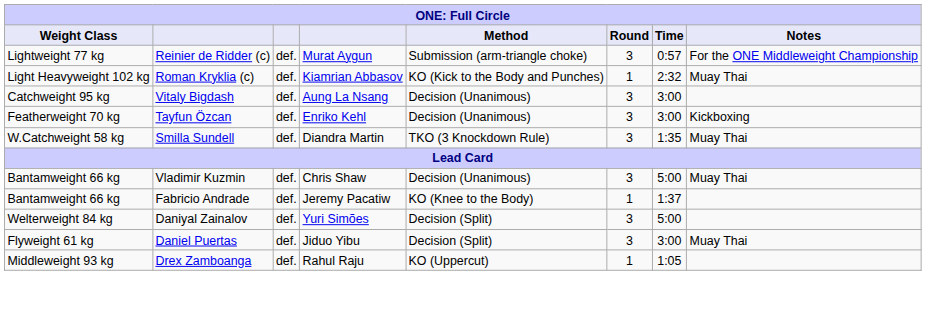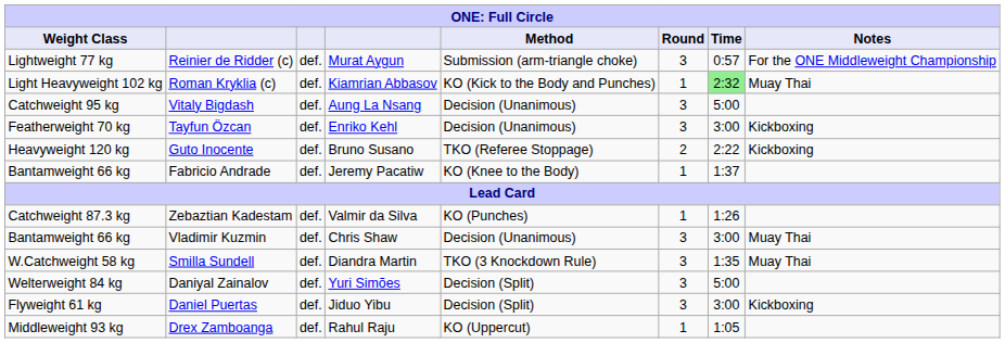 <table class="wikitable" style="font-size: 80%;">
 <tr>
 <th colspan="8" style="background-color: #ccf; color: #000080; text-align: center;"><strong>ONE: Full Circle</strong></th>
 </tr>
 <tr>
 <th colspan="1" style="background-color: #E6E8FA; color: #000000; text-align: center;">Weight Class</th>
 <th colspan="1" style="background-color: #E6E8FA; color: #000000; text-align: center;"></th>
 <th colspan="1" style="background-color: #E6E8FA; color: #000000; text-align: center;"></th>
 <th colspan="1" style="background-color: #E6E8FA; color: #000000; text-align: center;"></th>
 <th colspan="1" style="background-color: #E6E8FA; color: #000000; text-align: center;">Method</th>
 <th colspan="1" style="background-color: #E6E8FA; color: #000000; text-align: center;">Round</th>
 <th colspan="1" style="background-color: #E6E8FA; color: #000000; text-align: center;">Time</th>
 <th colspan="1" style="background-color: #E6E8FA; color: #000000; text-align: center;">Notes</th>
 </tr>
 <tr>
 <td>Lightweight 77 kg</td>
 <td> <a href='#'>Reinier de Ridder</a> (c)</td>
 <td>def.</td>
 <td> <a href='#'>Murat Aygun</a></td>
 <td>Submission (arm-triangle choke)</td>
 <td align=center>3</td>
 <td align=center>0:57</td>
 <td>For the <a href='#'>ONE Middleweight Championship</a></td>
 </tr>
 <tr>
 <td>Light Heavyweight 102 kg</td>
 <td> <a href='#'>Roman Kryklia</a> (c)</td>
 <td>def.</td>
 <td> <a href='#'>Kiamrian Abbasov</a></td>
 <td>KO (Kick to the Body and Punches)</td>
 <td align=center>1</td>
-<td align=center>2:32</td>
+<td align=center style="background: lightgreen;">2:32</td>
 <td>Muay Thai</td>
 </tr>
 <tr>
 <td>Catchweight 95 kg</td>
 <td> <a href='#'>Vitaly Bigdash</a></td>
 <td>def.</td>
 <td> <a href='#'>Aung La Nsang</a></td>
 <td>Decision (Unanimous)</td>
 <td align=center>3</td>
-<td align=center>3:00</td>
+<td align=center>5:00</td>
 <td></td>
 </tr>
 <tr>
 <td>Featherweight 70 kg</td>
 <td> <a href='#'>Tayfun Özcan</a></td>
 <td>def.</td>
 <td> <a href='#'>Enriko Kehl</a></td>
 <td>Decision (Unanimous)</td>
 <td align=center>3</td>
 <td align=center>3:00</td>
 <td>Kickboxing</td>
 </tr>
 <tr>
-<td>W.Catchweight 58 kg</td>
-<td> <a href='#'>Smilla Sundell</a></td>
+<td>Heavyweight 120 kg</td>
+<td> <a href='#'>Guto Inocente</a></td>
 <td>def.</td>
-<td> Diandra Martin</td>
-<td>TKO (3 Knockdown Rule)</td>
-<td align=center>3</td>
-<td align=center>1:35</td>
-<td>Muay Thai</td>
-</tr>
-<tr>
-<td ! colspan="8" style="background-color: #ccf; color: #000080; text-align: center;"><strong>Lead Card</strong></td>
-</tr>
-<tr>
-<td>Bantamweight 66 kg</td>
-<td> Vladimir Kuzmin</td>
-<td>def.</td>
-<td> Chris Shaw</td>
-<td>Decision (Unanimous)</td>
-<td align=center>3</td>
-<td align=center>5:00</td>
-<td>Muay Thai</td>
+<td> Bruno Susano</td>
+<td>TKO (Referee Stoppage)</td>
+<td align=center>2</td>
+<td align=center>2:22</td>
+<td>Kickboxing</td>
 </tr>
 <tr>
 <td>Bantamweight 66 kg</td>
 <td> Fabricio Andrade</td>
 <td>def.</td>
 <td> Jeremy Pacatiw</td>
 <td>KO (Knee to the Body)</td>
 <td align=center>1</td>
 <td align=center>1:37</td>
 <td></td>
+</tr>
+<tr>
+<td ! colspan="8" style="background-color: #ccf; color: #000080; text-align: center;"><strong>Lead Card</strong></td>
+</tr>
+<tr>
+<td>Catchweight 87.3 kg</td>
+<td> Zebaztian Kadestam</td>
+<td>def.</td>
+<td> Valmir da Silva</td>
+<td>KO (Punches)</td>
+<td align=center>1</td>
+<td align=center>1:26</td>
+<td></td>
+</tr>
+<tr>
+<td>Bantamweight 66 kg</td>
+<td> Vladimir Kuzmin</td>
+<td>def.</td>
+<td> Chris Shaw</td>
+<td>Decision (Unanimous)</td>
+<td align=center>3</td>
+<td align=center>3:00</td>
+<td>Muay Thai</td>
+</tr>
+<tr>
+<td>W.Catchweight 58 kg</td>
+<td> <a href='#'>Smilla Sundell</a></td>
+<td>def.</td>
+<td> Diandra Martin</td>
+<td>TKO (3 Knockdown Rule)</td>
+<td align=center>3</td>
+<td align=center>1:35</td>
+<td>Muay Thai</td>
 </tr>
 <tr>
 <td>Welterweight 84 kg</td>
 <td> Daniyal Zainalov</td>
 <td>def.</td>
 <td> <a href='#'>Yuri Simões</a></td>
 <td>Decision (Split)</td>
 <td align=center>3</td>
 <td align=center>5:00</td>
 <td></td>
 </tr>
 <tr>
 <td>Flyweight 61 kg</td>
 <td> <a href='#'>Daniel Puertas</a></td>
 <td>def.</td>
 <td> Jiduo Yibu</td>
 <td>Decision (Split)</td>
 <td align=center>3</td>
 <td align=center>3:00</td>
-<td>Muay Thai</td>
+<td>Kickboxing</td>
 </tr>
 <tr>
 <td>Middleweight 93 kg</td>
 <td> <a href='#'>Drex Zamboanga</a></td>
 <td>def.</td>
 <td> Rahul Raju</td>
 <td>KO (Uppercut)</td>
 <td align=center>1</td>
 <td align=center>1:05</td>
 <td></td>
 </tr>
 </table>
